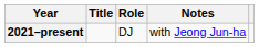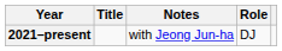 <table class="wikitable plainrowheaders">
 <tr>
 <th scope="col">Year</th>
 <th scope="col">Title</th>
+<th scope="col">Notes</th>
 <th scope="col">Role</th>
-<th scope="col">Notes</th>
 <th scope="col" class="unsortable"></th>
 </tr>
 <tr>
 <th scope="row">2021–present</th>
 <td><em></em></td>
+<td>with <a href='#'>Jeong Jun-ha</a></td>
 <td>DJ</td>
-<td>with <a href='#'>Jeong Jun-ha</a></td>
 <td></td>
 </tr>
 </table>
